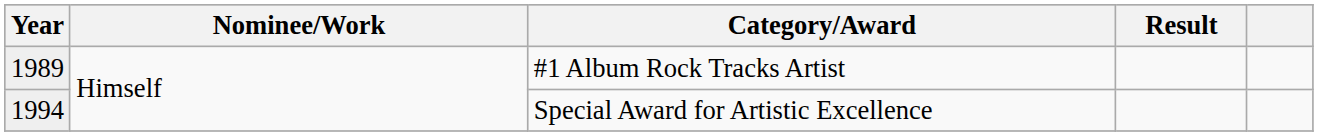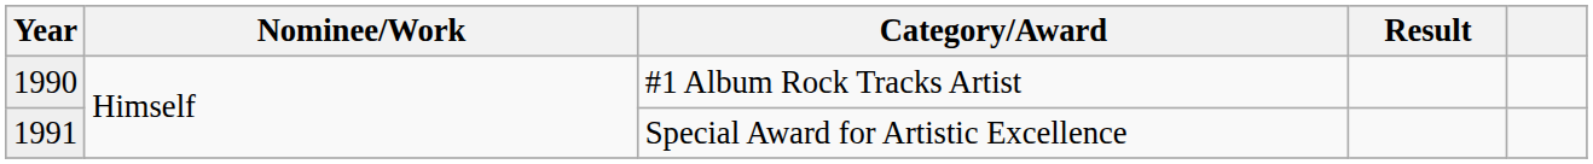 <table class="wikitable">
 <tr>
 <th width=5%>Year</th>
 <th width=35%>Nominee/Work</th>
 <th width=45%>Category/Award</th>
 <th width=10%>Result</th>
 <th width=5%></th>
 </tr>
 <tr>
-<td bgcolor="#efefef">1989</td>
+<td bgcolor="#efefef">1990</td>
 <td rowspan="2">Himself</td>
 <td>#1 Album Rock Tracks Artist</td>
 <td></td>
 <td style="text-align:center;"></td>
 </tr>
 <tr>
-<td bgcolor="#efefef">1994</td>
+<td bgcolor="#efefef">1991</td>
 <td>Special Award for Artistic Excellence</td>
 <td></td>
 <td style="text-align:center;"></td>
 </tr>
 </table>
